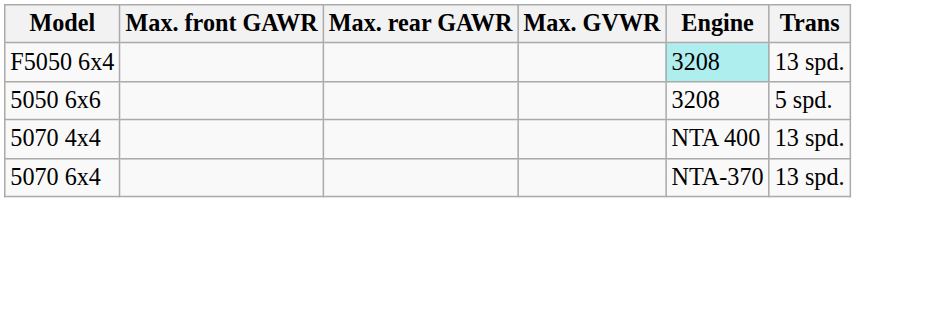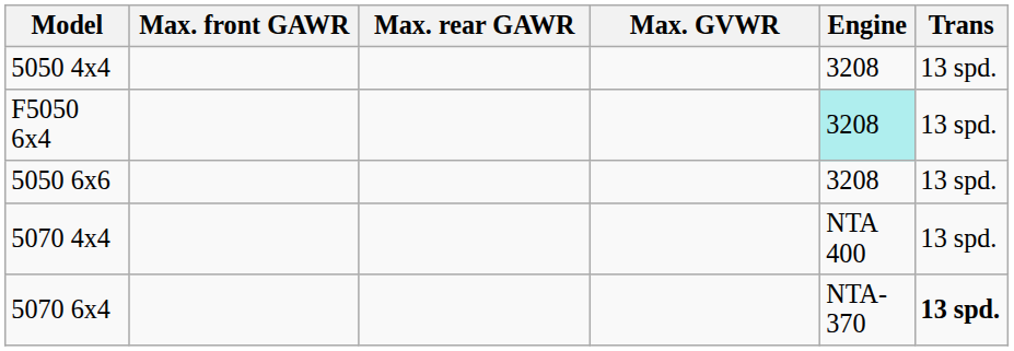 <table class="wikitable">
 <tr>
 <th>Model</th>
 <th>Max. front GAWR</th>
 <th>Max. rear GAWR</th>
 <th>Max. GVWR</th>
 <th>Engine</th>
 <th>Trans</th>
+</tr>
+<tr>
+<td style="width: 70px;">5050 4x4</td>
+<td style="width: 140px;"></td>
+<td style="width: 140px;"></td>
+<td style="width: 140px;"></td>
+<td style="width: 50px;">3208</td>
+<td style="width: 50px;">13 spd.</td>
 </tr>
 <tr>
 <td>F5050 6x4</td>
 <td></td>
 <td></td>
 <td></td>
 <td style="background: paleturquoise;">3208</td>
 <td>13 spd.</td>
 </tr>
 <tr>
 <td>5050 6x6</td>
 <td></td>
 <td></td>
 <td></td>
 <td>3208</td>
-<td>5 spd.</td>
+<td style="width: 50px;">13 spd.</td>
 </tr>
 <tr>
 <td>5070 4x4</td>
 <td></td>
 <td></td>
 <td></td>
 <td>NTA 400</td>
 <td>13 spd.</td>
 </tr>
 <tr>
 <td>5070 6x4</td>
 <td></td>
 <td></td>
 <td></td>
 <td>NTA-370</td>
-<td>13 spd.</td>
+<td><strong>13 spd.</strong></td>
 </tr>
 </table>
